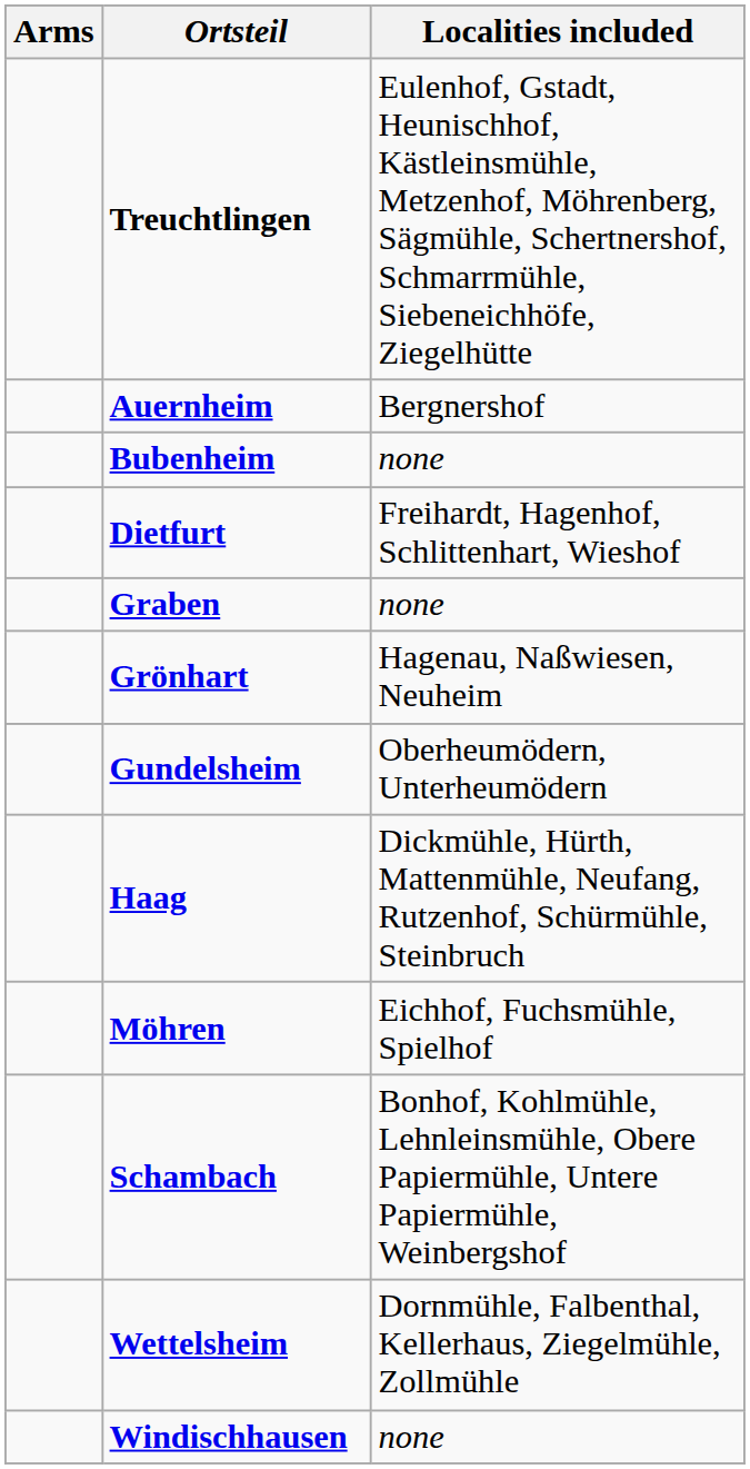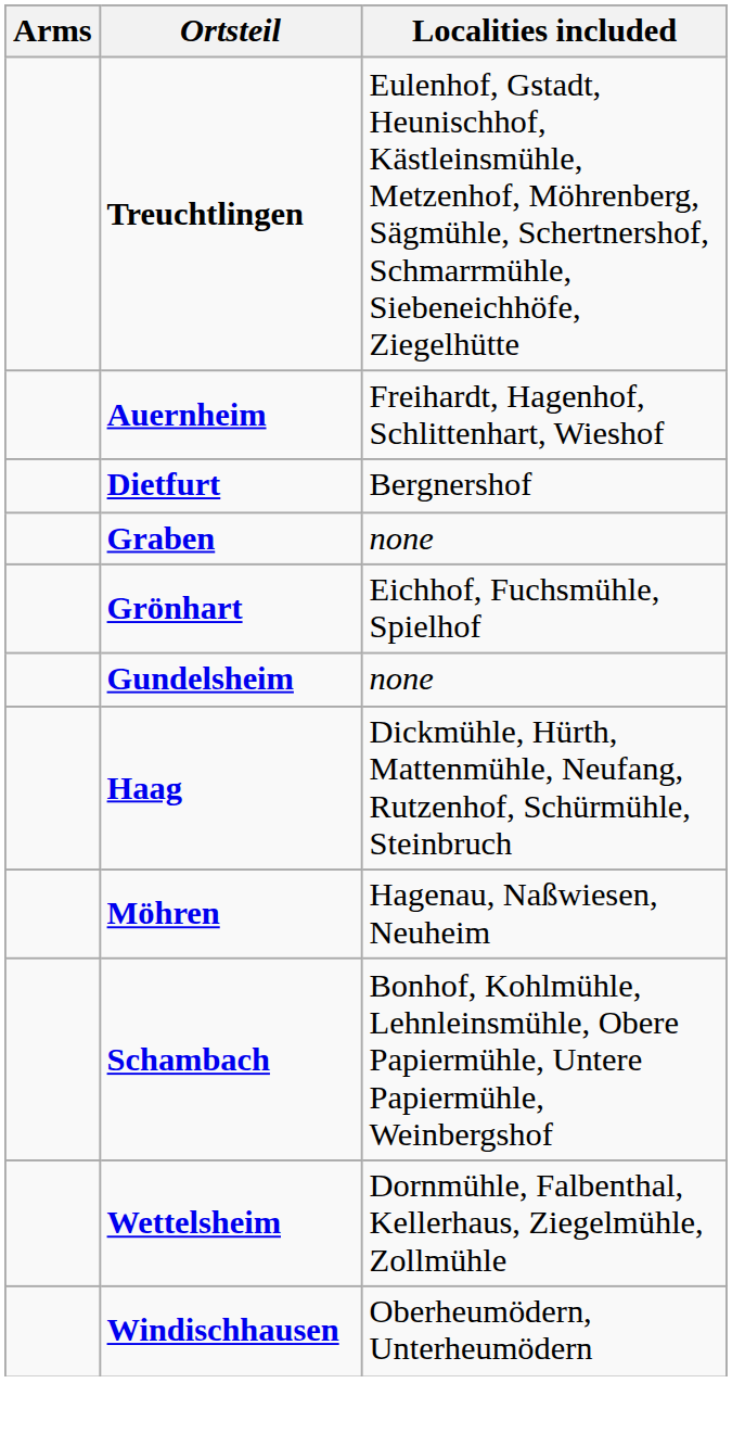 <table class="wikitable sortable">
 <tr>
 <th width="30px">Arms</th>
 <th width="120px"><em>Ortsteil</em></th>
 <th width="170px">Localities included</th>
 </tr>
 <tr>
 <td></td>
 <td><strong>Treuchtlingen</strong></td>
 <td>Eulenhof, Gstadt, Heunischhof, Kästleinsmühle, Metzenhof, Möhrenberg, Sägmühle, Schertnershof, Schmarrmühle, Siebeneichhöfe, Ziegelhütte</td>
 </tr>
 <tr>
 <td></td>
 <td><strong><a href='#'>Auernheim</a></strong></td>
-<td>Bergnershof</td>
-</tr>
-<tr>
-<td></td>
-<td><strong><a href='#'>Bubenheim</a></strong></td>
-<td><em>none</em></td>
+<td>Freihardt, Hagenhof, Schlittenhart, Wieshof</td>
 </tr>
 <tr>
 <td></td>
 <td><strong><a href='#'>Dietfurt</a></strong></td>
-<td>Freihardt, Hagenhof, Schlittenhart, Wieshof</td>
+<td>Bergnershof</td>
 </tr>
 <tr>
 <td></td>
 <td><strong><a href='#'>Graben</a></strong></td>
 <td><em>none</em></td>
 </tr>
 <tr>
 <td></td>
 <td><strong><a href='#'>Grönhart</a></strong></td>
-<td>Hagenau, Naßwiesen, Neuheim</td>
+<td>Eichhof, Fuchsmühle, Spielhof</td>
 </tr>
 <tr>
 <td></td>
 <td><strong><a href='#'>Gundelsheim</a></strong></td>
-<td>Oberheumödern, Unterheumödern</td>
+<td><em>none</em></td>
 </tr>
 <tr>
 <td></td>
 <td><strong><a href='#'>Haag</a></strong></td>
 <td>Dickmühle, Hürth, Mattenmühle, Neufang, Rutzenhof, Schürmühle, Steinbruch</td>
 </tr>
 <tr>
 <td></td>
 <td><strong><a href='#'>Möhren</a></strong></td>
-<td>Eichhof, Fuchsmühle, Spielhof</td>
+<td>Hagenau, Naßwiesen, Neuheim</td>
 </tr>
 <tr>
 <td></td>
 <td><strong><a href='#'>Schambach</a></strong></td>
 <td>Bonhof, Kohlmühle, Lehnleinsmühle, Obere Papiermühle, Untere Papiermühle, Weinbergshof</td>
 </tr>
 <tr>
 <td></td>
 <td><strong><a href='#'>Wettelsheim</a></strong></td>
 <td>Dornmühle, Falbenthal, Kellerhaus, Ziegelmühle, Zollmühle</td>
 </tr>
 <tr>
 <td></td>
 <td><strong><a href='#'>Windischhausen</a></strong></td>
-<td><em>none</em></td>
+<td>Oberheumödern, Unterheumödern</td>
 </tr>
 </table>
